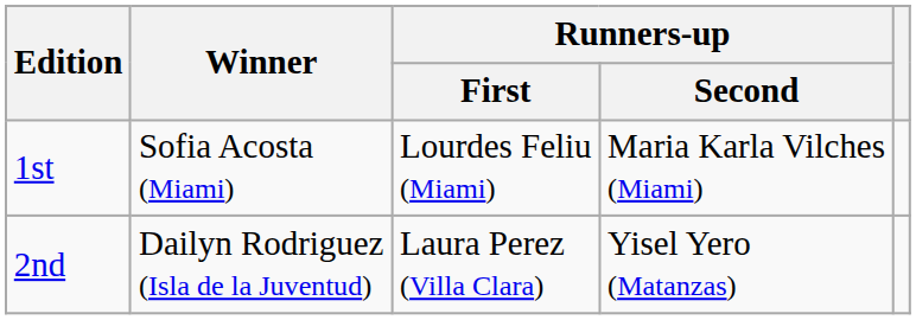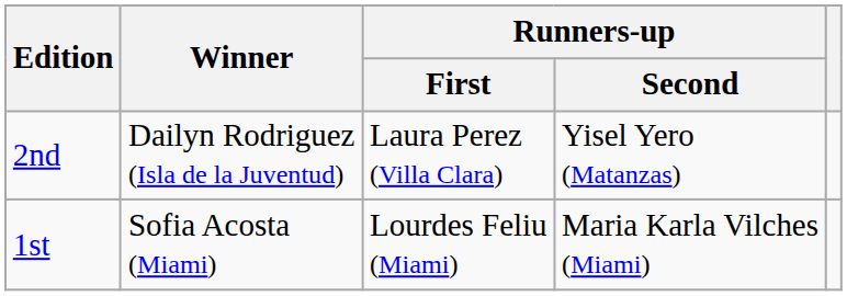 <table class="wikitable defaultcenter" style="font-size:90%;">
 <tr>
 <th rowspan=2>Edition</th>
 <th rowspan=2>Winner</th>
 <th colspan=2>Runners-up</th>
 <th rowspan=2></th>
 </tr>
 <tr>
 <th>First</th>
 <th>Second</th>
 </tr>
 <tr>
+<td><a href='#'>2nd</a></td>
+<td>Dailyn Rodriguez<br><small>(<a href='#'>Isla de la Juventud</a>)</small></td>
+<td>Laura Perez<br><small>(<a href='#'>Villa Clara</a>)</small></td>
+<td>Yisel Yero<br><small>(<a href='#'>Matanzas</a>)</small></td>
+<td></td>
+</tr>
+<tr>
 <td><a href='#'>1st</a></td>
 <td>Sofia Acosta<br><small>(<a href='#'>Miami</a>)</small></td>
 <td>Lourdes Feliu<br><small>(<a href='#'>Miami</a>)</small></td>
 <td>Maria Karla Vilches<br><small>(<a href='#'>Miami</a>)</small></td>
 <td></td>
 </tr>
-<tr>
-<td><a href='#'>2nd</a></td>
-<td>Dailyn Rodriguez<br><small>(<a href='#'>Isla de la Juventud</a>)</small></td>
-<td>Laura Perez<br><small>(<a href='#'>Villa Clara</a>)</small></td>
-<td>Yisel Yero<br><small>(<a href='#'>Matanzas</a>)</small></td>
-<td></td>
-</tr>
 </table>
